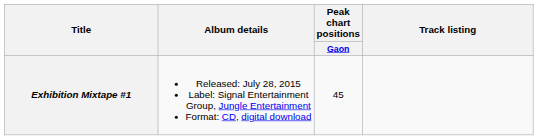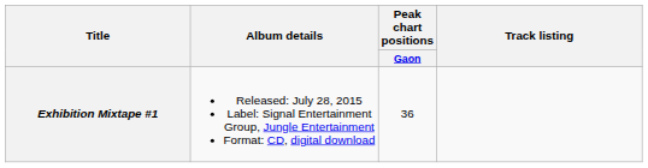 <table class="wikitable plainrowheaders" style="text-align:center;" border="1">
 <tr>
 <th scope="col" rowspan="2" style="width:16em;">Title</th>
 <th scope="col" rowspan="2" style="width:16em;">Album details</th>
 <th scope="col">Peak chart positions</th>
 <th scope="col" rowspan="2" style="width:18em;">Track listing</th>
 </tr>
 <tr>
 <th scope="col" style="width:2.2em;font-size:90%;"><a href='#'>Gaon</a><br></th>
 </tr>
 <tr>
 <th scope="row"><em>Exhibition Mixtape #1</em></th>
 <td><br><ul><li>Released: July 28, 2015</li><li>Label: Signal Entertainment Group, <a href='#'>Jungle Entertainment</a></li><li>Format: <a href='#'>CD</a>, <a href='#'>digital download</a></li></ul></td>
-<td>45</td>
+<td>36</td>
 <td align="left" style="font-size: 90%;"><br></td>
 </tr>
 </table>
